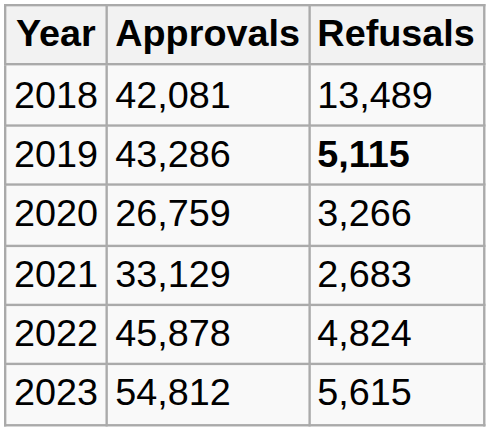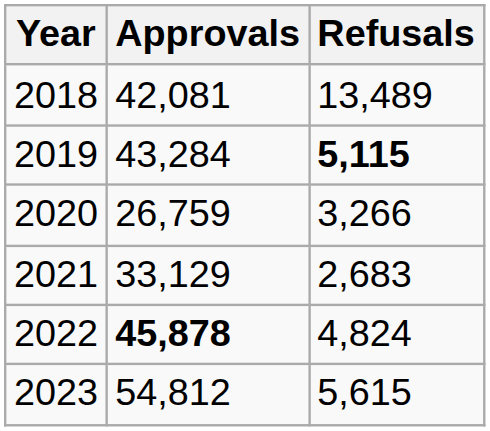 <table class="wikitable">
 <tr>
 <th>Year</th>
 <th>Approvals</th>
 <th>Refusals</th>
 </tr>
 <tr>
 <td>2018</td>
 <td>42,081</td>
 <td>13,489</td>
 </tr>
 <tr>
 <td>2019</td>
-<td>43,286</td>
+<td>43,284</td>
 <td><strong>5,115</strong></td>
 </tr>
 <tr>
 <td>2020</td>
 <td>26,759</td>
 <td>3,266</td>
 </tr>
 <tr>
 <td>2021</td>
 <td>33,129</td>
 <td>2,683</td>
 </tr>
 <tr>
 <td>2022</td>
-<td>45,878</td>
+<td><strong>45,878</strong></td>
 <td>4,824</td>
 </tr>
 <tr>
 <td>2023</td>
 <td>54,812</td>
 <td>5,615</td>
 </tr>
 </table>
